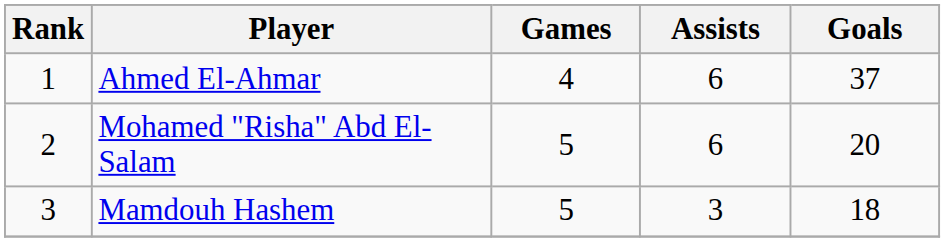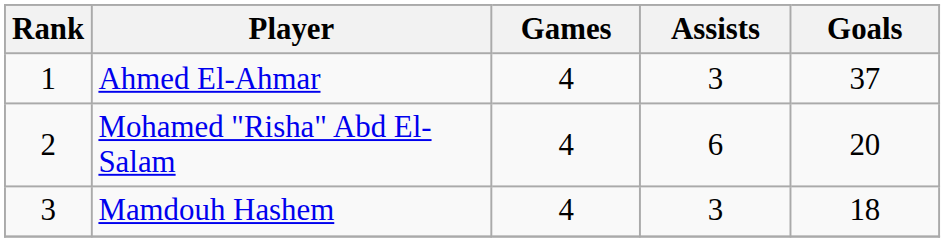 <table class="wikitable sortable" style="text-align: center">
 <tr>
 <th width="10">Rank</th>
 <th width="200">Player</th>
 <th width="70">Games</th>
 <th width="70">Assists</th>
 <th width="70">Goals</th>
 </tr>
 <tr>
 <td>1</td>
 <td align="left"><a href='#'>Ahmed El-Ahmar</a></td>
 <td>4</td>
-<td>6</td>
+<td>3</td>
 <td>37</td>
 </tr>
 <tr>
 <td>2</td>
 <td align="left"><a href='#'>Mohamed "Risha" Abd El-Salam</a></td>
-<td>5</td>
+<td>4</td>
 <td>6</td>
 <td>20</td>
 </tr>
 <tr>
 <td>3</td>
 <td align="left"><a href='#'>Mamdouh Hashem</a></td>
-<td>5</td>
+<td>4</td>
 <td>3</td>
 <td>18</td>
 </tr>
 <tr>
 </tr>
 </table>
